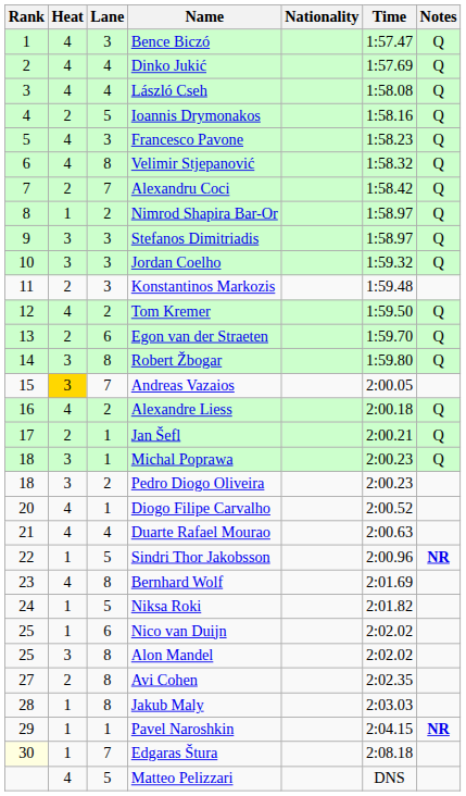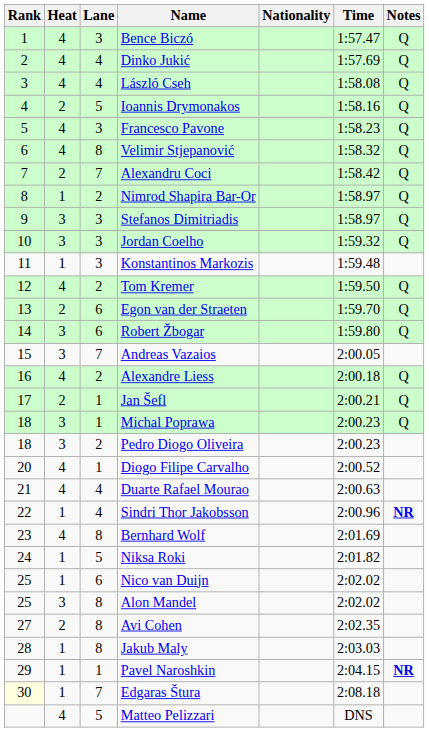 <table class="wikitable sortable" style="text-align:center">
 <tr>
 <th>Rank</th>
 <th>Heat</th>
 <th>Lane</th>
 <th>Name</th>
 <th>Nationality</th>
 <th>Time</th>
 <th>Notes</th>
 </tr>
 <tr bgcolor=ccffcc>
 <td>1</td>
 <td>4</td>
 <td>3</td>
 <td align=left><a href='#'>Bence Biczó</a></td>
 <td align=left></td>
 <td>1:57.47</td>
 <td>Q</td>
 </tr>
 <tr bgcolor=ccffcc>
 <td>2</td>
 <td>4</td>
 <td>4</td>
 <td align=left><a href='#'>Dinko Jukić</a></td>
 <td align=left></td>
 <td>1:57.69</td>
 <td>Q</td>
 </tr>
 <tr bgcolor=ccffcc>
 <td>3</td>
 <td>4</td>
 <td>4</td>
 <td align=left><a href='#'>László Cseh</a></td>
 <td align=left></td>
 <td>1:58.08</td>
 <td>Q</td>
 </tr>
 <tr bgcolor=ccffcc>
 <td>4</td>
 <td>2</td>
 <td>5</td>
 <td align=left><a href='#'>Ioannis Drymonakos</a></td>
 <td align=left></td>
 <td>1:58.16</td>
 <td>Q</td>
 </tr>
 <tr bgcolor=ccffcc>
 <td>5</td>
 <td>4</td>
 <td>3</td>
 <td align=left><a href='#'>Francesco Pavone</a></td>
 <td align=left></td>
 <td>1:58.23</td>
 <td>Q</td>
 </tr>
 <tr bgcolor=ccffcc>
 <td>6</td>
 <td>4</td>
 <td>8</td>
 <td align=left><a href='#'>Velimir Stjepanović</a></td>
 <td align=left></td>
 <td>1:58.32</td>
 <td>Q</td>
 </tr>
 <tr bgcolor=ccffcc>
 <td>7</td>
 <td>2</td>
 <td>7</td>
 <td align=left><a href='#'>Alexandru Coci</a></td>
 <td align=left></td>
 <td>1:58.42</td>
 <td>Q</td>
 </tr>
 <tr bgcolor=ccffcc>
 <td>8</td>
 <td>1</td>
 <td>2</td>
 <td align=left><a href='#'>Nimrod Shapira Bar-Or</a></td>
 <td align=left></td>
 <td>1:58.97</td>
 <td>Q</td>
 </tr>
 <tr bgcolor=ccffcc>
 <td>9</td>
 <td>3</td>
 <td>3</td>
 <td align=left><a href='#'>Stefanos Dimitriadis</a></td>
 <td align=left></td>
 <td>1:58.97</td>
 <td>Q</td>
 </tr>
 <tr bgcolor=ccffcc>
 <td>10</td>
 <td>3</td>
 <td>3</td>
 <td align=left><a href='#'>Jordan Coelho</a></td>
 <td align=left></td>
 <td>1:59.32</td>
 <td>Q</td>
 </tr>
 <tr>
 <td>11</td>
-<td>2</td>
+<td>1</td>
 <td>3</td>
 <td align=left><a href='#'>Konstantinos Markozis</a></td>
 <td align=left></td>
 <td>1:59.48</td>
 <td></td>
 </tr>
 <tr bgcolor=ccffcc>
 <td>12</td>
 <td>4</td>
 <td>2</td>
 <td align=left><a href='#'>Tom Kremer</a></td>
 <td align=left></td>
 <td>1:59.50</td>
 <td>Q</td>
 </tr>
 <tr bgcolor=ccffcc>
 <td>13</td>
 <td>2</td>
 <td>6</td>
 <td align=left><a href='#'>Egon van der Straeten</a></td>
 <td align=left></td>
 <td>1:59.70</td>
 <td>Q</td>
 </tr>
 <tr bgcolor=ccffcc>
 <td>14</td>
 <td>3</td>
-<td>8</td>
+<td>6</td>
 <td align=left><a href='#'>Robert Žbogar</a></td>
 <td align=left></td>
 <td>1:59.80</td>
 <td>Q</td>
 </tr>
 <tr>
 <td>15</td>
-<td style="background: gold;">3</td>
+<td>3</td>
 <td>7</td>
 <td align=left><a href='#'>Andreas Vazaios</a></td>
 <td align=left></td>
 <td>2:00.05</td>
 <td></td>
 </tr>
 <tr bgcolor=ccffcc>
 <td>16</td>
 <td>4</td>
 <td>2</td>
 <td align=left><a href='#'>Alexandre Liess</a></td>
 <td align=left></td>
 <td>2:00.18</td>
 <td>Q</td>
 </tr>
 <tr bgcolor=ccffcc>
 <td>17</td>
 <td>2</td>
 <td>1</td>
 <td align=left><a href='#'>Jan Šefl</a></td>
 <td align=left></td>
 <td>2:00.21</td>
 <td>Q</td>
 </tr>
 <tr bgcolor=ccffcc>
 <td>18</td>
 <td>3</td>
 <td>1</td>
 <td align=left><a href='#'>Michal Poprawa</a></td>
 <td align=left></td>
 <td>2:00.23</td>
 <td>Q</td>
 </tr>
 <tr>
 <td>18</td>
 <td>3</td>
 <td>2</td>
 <td align=left><a href='#'>Pedro Diogo Oliveira</a></td>
 <td align=left></td>
 <td>2:00.23</td>
 <td></td>
 </tr>
 <tr>
 <td>20</td>
 <td>4</td>
 <td>1</td>
 <td align=left><a href='#'>Diogo Filipe Carvalho</a></td>
 <td align=left></td>
 <td>2:00.52</td>
 <td></td>
 </tr>
 <tr>
 <td>21</td>
 <td>4</td>
 <td>4</td>
 <td align=left><a href='#'>Duarte Rafael Mourao</a></td>
 <td align=left></td>
 <td>2:00.63</td>
 <td></td>
 </tr>
 <tr>
 <td>22</td>
 <td>1</td>
-<td>5</td>
+<td>4</td>
 <td align=left><a href='#'>Sindri Thor Jakobsson</a></td>
 <td align=left></td>
 <td>2:00.96</td>
 <td><strong><a href='#'>NR</a></strong></td>
 </tr>
 <tr>
 <td>23</td>
 <td>4</td>
 <td>8</td>
 <td align=left><a href='#'>Bernhard Wolf</a></td>
 <td align=left></td>
 <td>2:01.69</td>
 <td></td>
 </tr>
 <tr>
 <td>24</td>
 <td>1</td>
 <td>5</td>
 <td align=left><a href='#'>Niksa Roki</a></td>
 <td align=left></td>
 <td>2:01.82</td>
 <td></td>
 </tr>
 <tr>
 <td>25</td>
 <td>1</td>
 <td>6</td>
 <td align=left><a href='#'>Nico van Duijn</a></td>
 <td align=left></td>
 <td>2:02.02</td>
 <td></td>
 </tr>
 <tr>
 <td>25</td>
 <td>3</td>
 <td>8</td>
 <td align=left><a href='#'>Alon Mandel</a></td>
 <td align=left></td>
 <td>2:02.02</td>
 <td></td>
 </tr>
 <tr>
 <td>27</td>
 <td>2</td>
 <td>8</td>
 <td align=left><a href='#'>Avi Cohen</a></td>
 <td align=left></td>
 <td>2:02.35</td>
 <td></td>
 </tr>
 <tr>
 <td>28</td>
 <td>1</td>
 <td>8</td>
 <td align=left><a href='#'>Jakub Maly</a></td>
 <td align=left></td>
 <td>2:03.03</td>
 <td></td>
 </tr>
 <tr>
 <td>29</td>
 <td>1</td>
 <td>1</td>
 <td align=left><a href='#'>Pavel Naroshkin</a></td>
 <td align=left></td>
 <td>2:04.15</td>
 <td><strong><a href='#'>NR</a></strong></td>
 </tr>
 <tr>
 <td style="background: lightyellow;">30</td>
 <td>1</td>
 <td>7</td>
 <td align=left><a href='#'>Edgaras Štura</a></td>
 <td align=left></td>
 <td>2:08.18</td>
 <td></td>
 </tr>
 <tr>
 <td></td>
 <td>4</td>
 <td>5</td>
 <td align=left><a href='#'>Matteo Pelizzari</a></td>
 <td align=left></td>
 <td>DNS</td>
 <td></td>
 </tr>
 </table>
